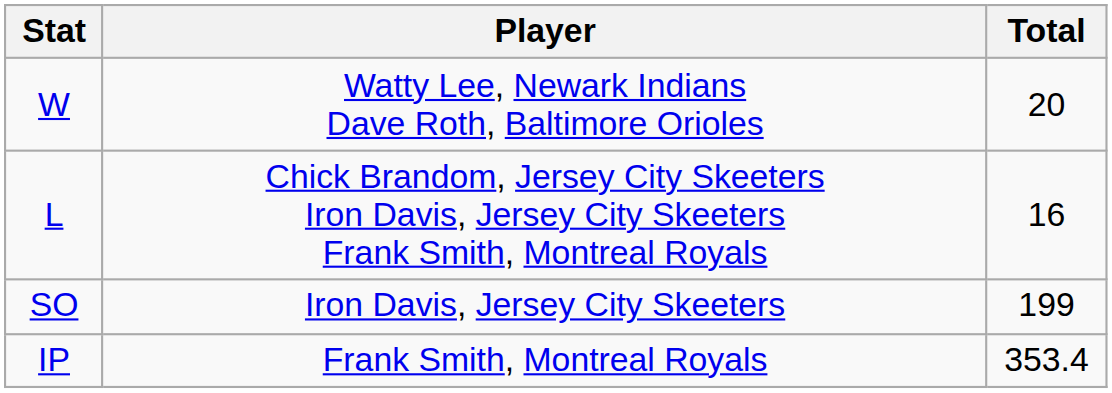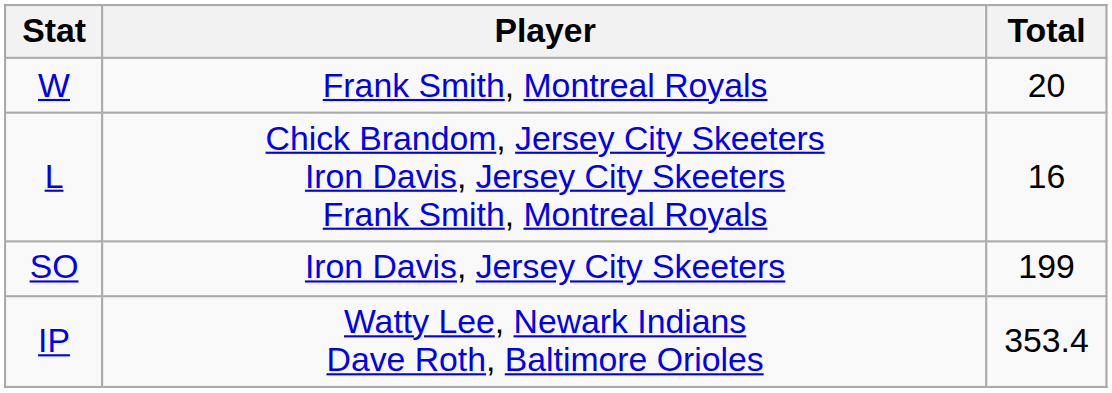 <table class="wikitable" width="33%" style="text-align:center;">
 <tr>
 <th width="5%">Stat</th>
 <th width="60%">Player</th>
 <th width="5%">Total</th>
 </tr>
 <tr>
 <td><a href='#'>W</a></td>
-<td><a href='#'>Watty Lee</a>, <a href='#'>Newark Indians</a> <br> <a href='#'>Dave Roth</a>, <a href='#'>Baltimore Orioles</a></td>
+<td><a href='#'>Frank Smith</a>, <a href='#'>Montreal Royals</a></td>
 <td>20</td>
 </tr>
 <tr>
 <td><a href='#'>L</a></td>
 <td><a href='#'>Chick Brandom</a>, <a href='#'>Jersey City Skeeters</a> <br> <a href='#'>Iron Davis</a>, <a href='#'>Jersey City Skeeters</a> <br> <a href='#'>Frank Smith</a>, <a href='#'>Montreal Royals</a></td>
 <td>16</td>
 </tr>
 <tr>
 <td><a href='#'>SO</a></td>
 <td><a href='#'>Iron Davis</a>, <a href='#'>Jersey City Skeeters</a></td>
 <td>199</td>
 </tr>
 <tr>
 <td><a href='#'>IP</a></td>
-<td><a href='#'>Frank Smith</a>, <a href='#'>Montreal Royals</a></td>
+<td><a href='#'>Watty Lee</a>, <a href='#'>Newark Indians</a> <br> <a href='#'>Dave Roth</a>, <a href='#'>Baltimore Orioles</a></td>
 <td>353.4</td>
 </tr>
 </table>
